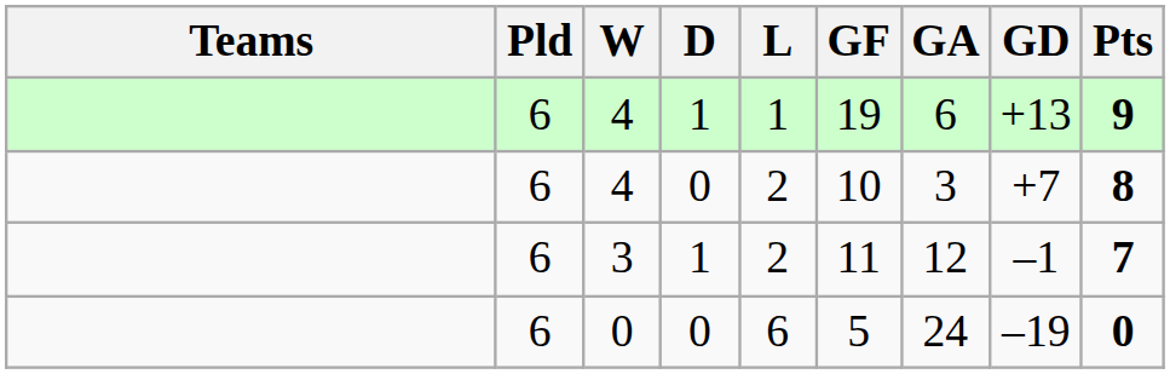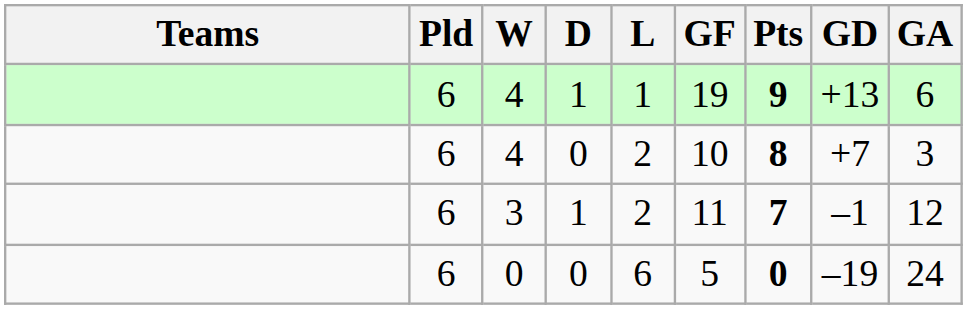 <table class="wikitable" style="text-align: center;">
 <tr>
 <th width=165>Teams</th>
 <th width=20>Pld</th>
 <th width=20>W</th>
 <th width=20>D</th>
 <th width=20>L</th>
 <th width=20>GF</th>
+<th width=20>Pts</th>
+<th width=20>GD</th>
 <th width=20>GA</th>
-<th width=20>GD</th>
-<th width=20>Pts</th>
 </tr>
 <tr align=center style="background:#ccffcc;">
 <td style="text-align:left;"></td>
 <td>6</td>
 <td>4</td>
 <td>1</td>
 <td>1</td>
 <td>19</td>
+<td><strong>9</strong></td>
+<td>+13</td>
 <td>6</td>
-<td>+13</td>
-<td><strong>9</strong></td>
 </tr>
 <tr align=center>
 <td style="text-align:left;"></td>
 <td>6</td>
 <td>4</td>
 <td>0</td>
 <td>2</td>
 <td>10</td>
+<td><strong>8</strong></td>
+<td>+7</td>
 <td>3</td>
-<td>+7</td>
-<td><strong>8</strong></td>
 </tr>
 <tr align=center>
 <td style="text-align:left;"></td>
 <td>6</td>
 <td>3</td>
 <td>1</td>
 <td>2</td>
 <td>11</td>
+<td><strong>7</strong></td>
+<td>–1</td>
 <td>12</td>
-<td>–1</td>
-<td><strong>7</strong></td>
 </tr>
 <tr align=center>
 <td style="text-align:left;"></td>
 <td>6</td>
 <td>0</td>
 <td>0</td>
 <td>6</td>
 <td>5</td>
+<td><strong>0</strong></td>
+<td>–19</td>
 <td>24</td>
-<td>–19</td>
-<td><strong>0</strong></td>
 </tr>
 </table>
